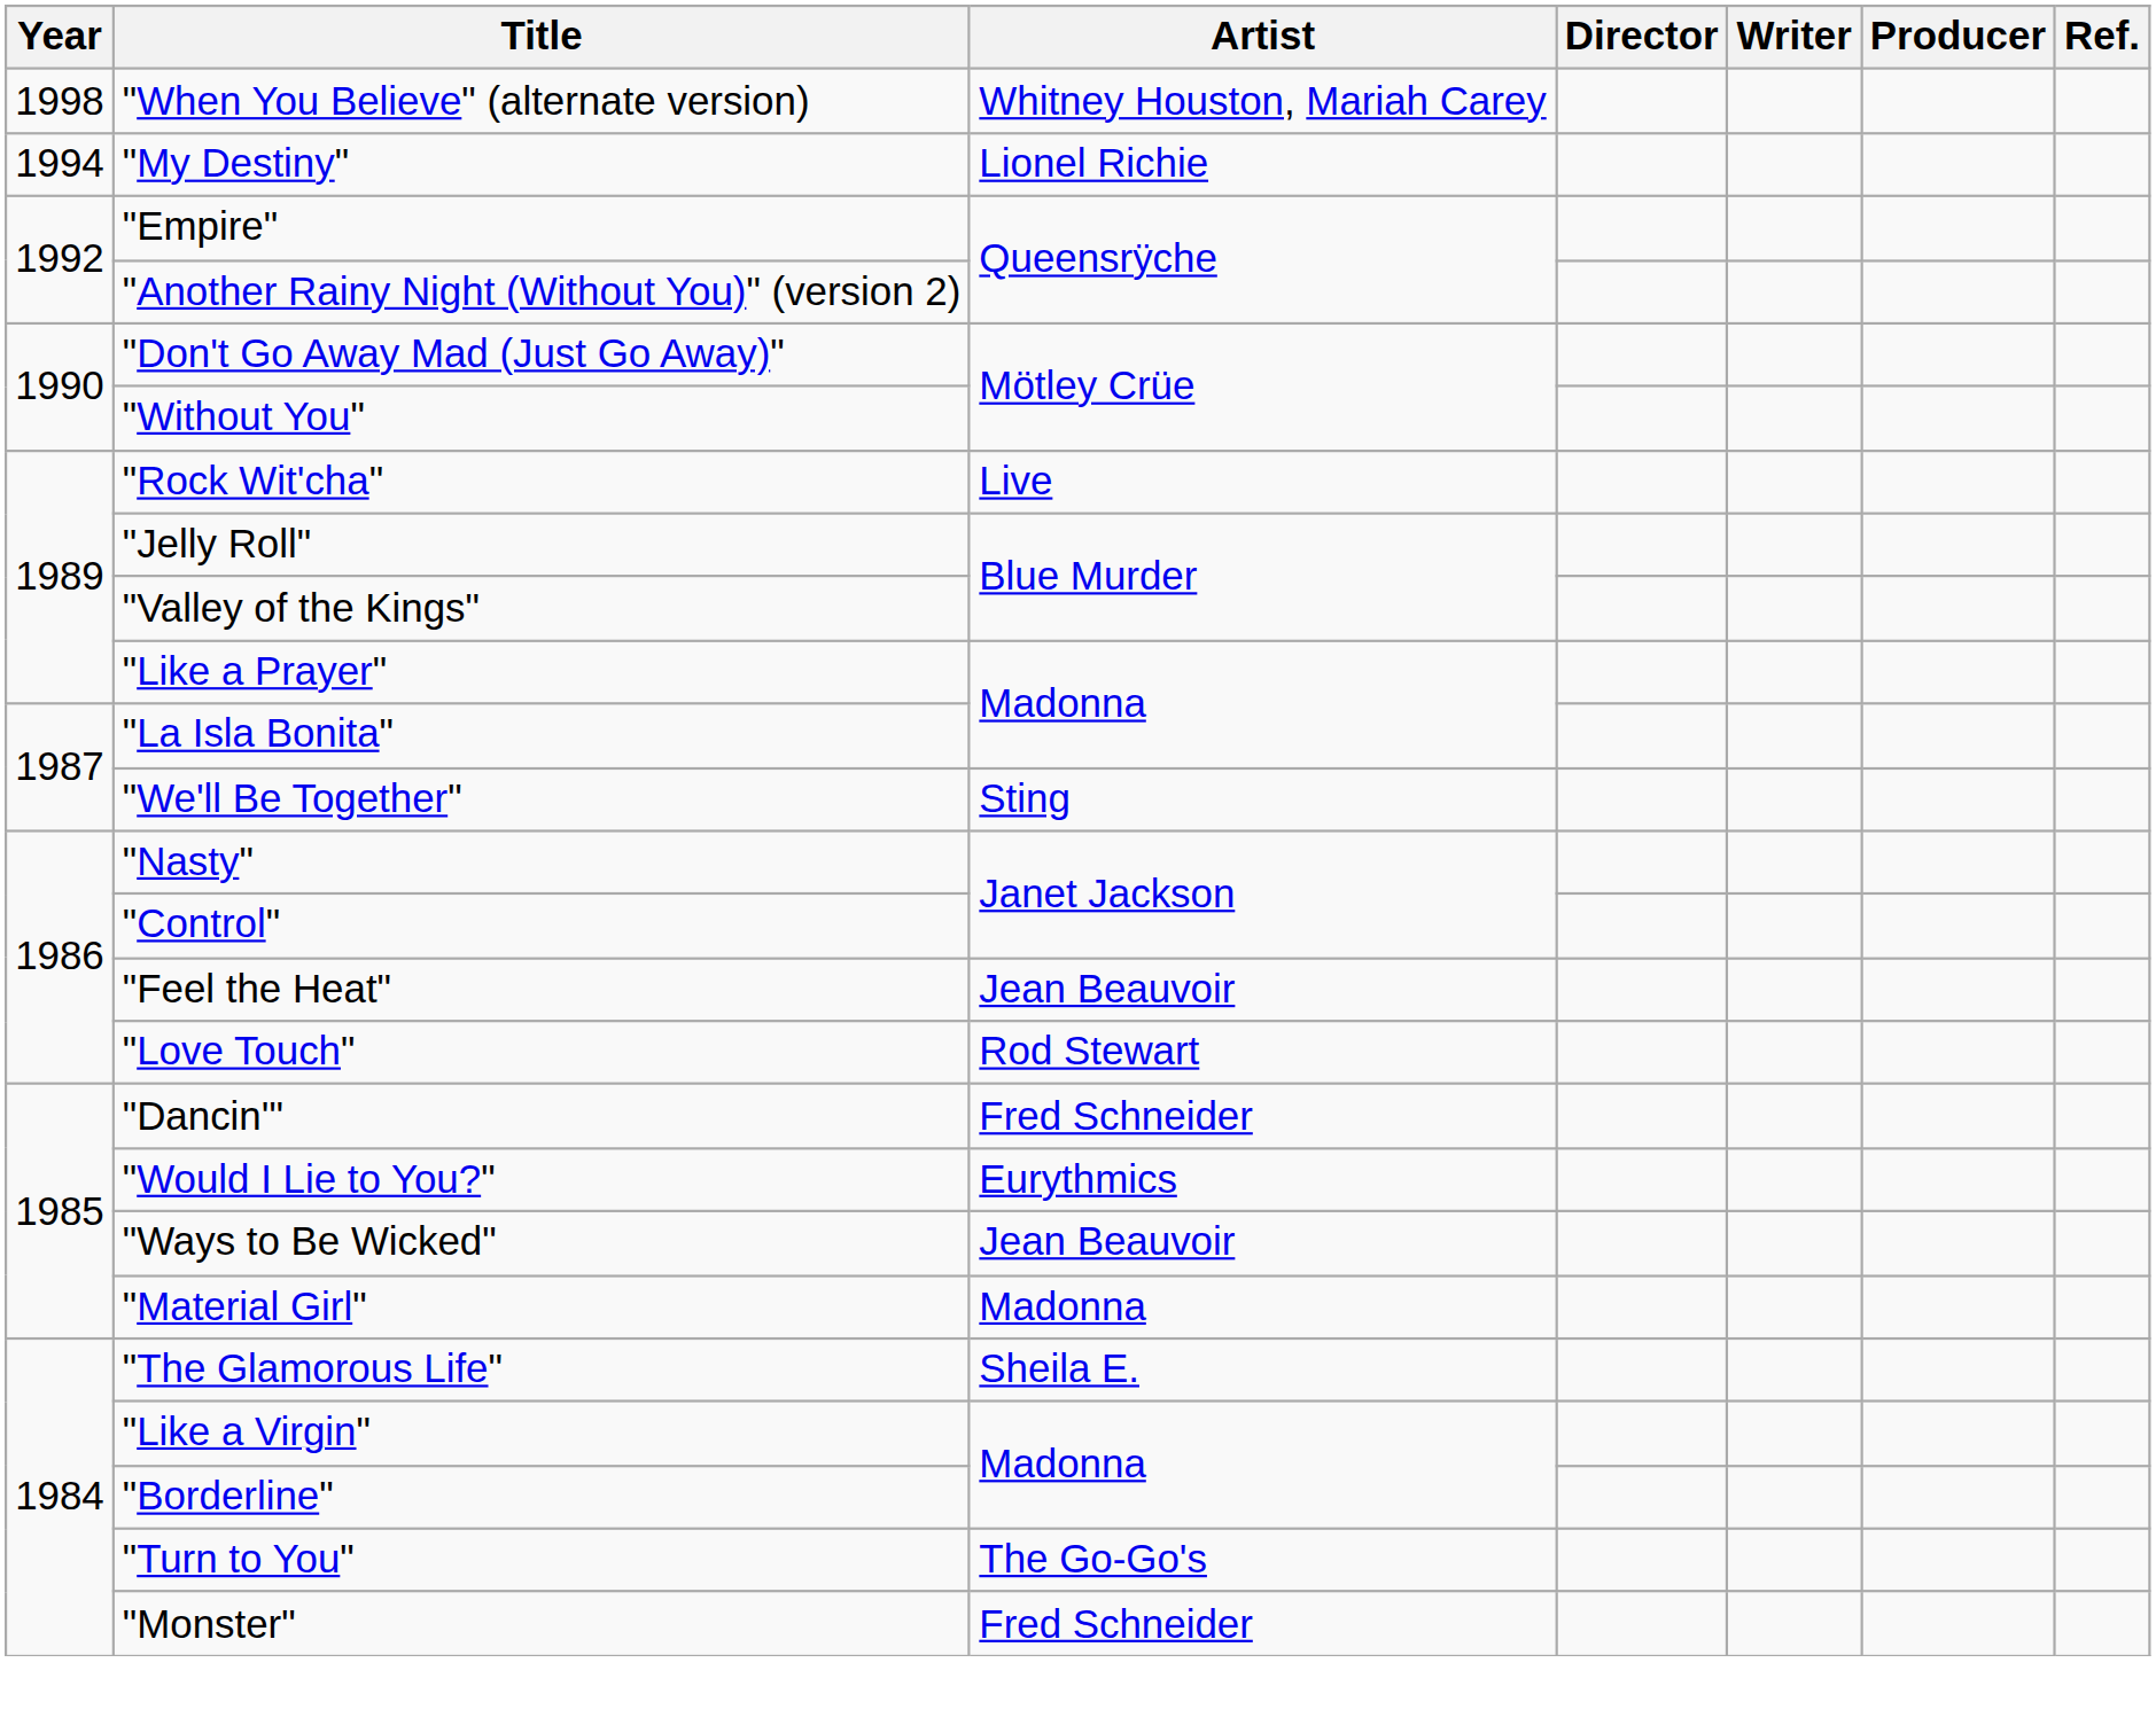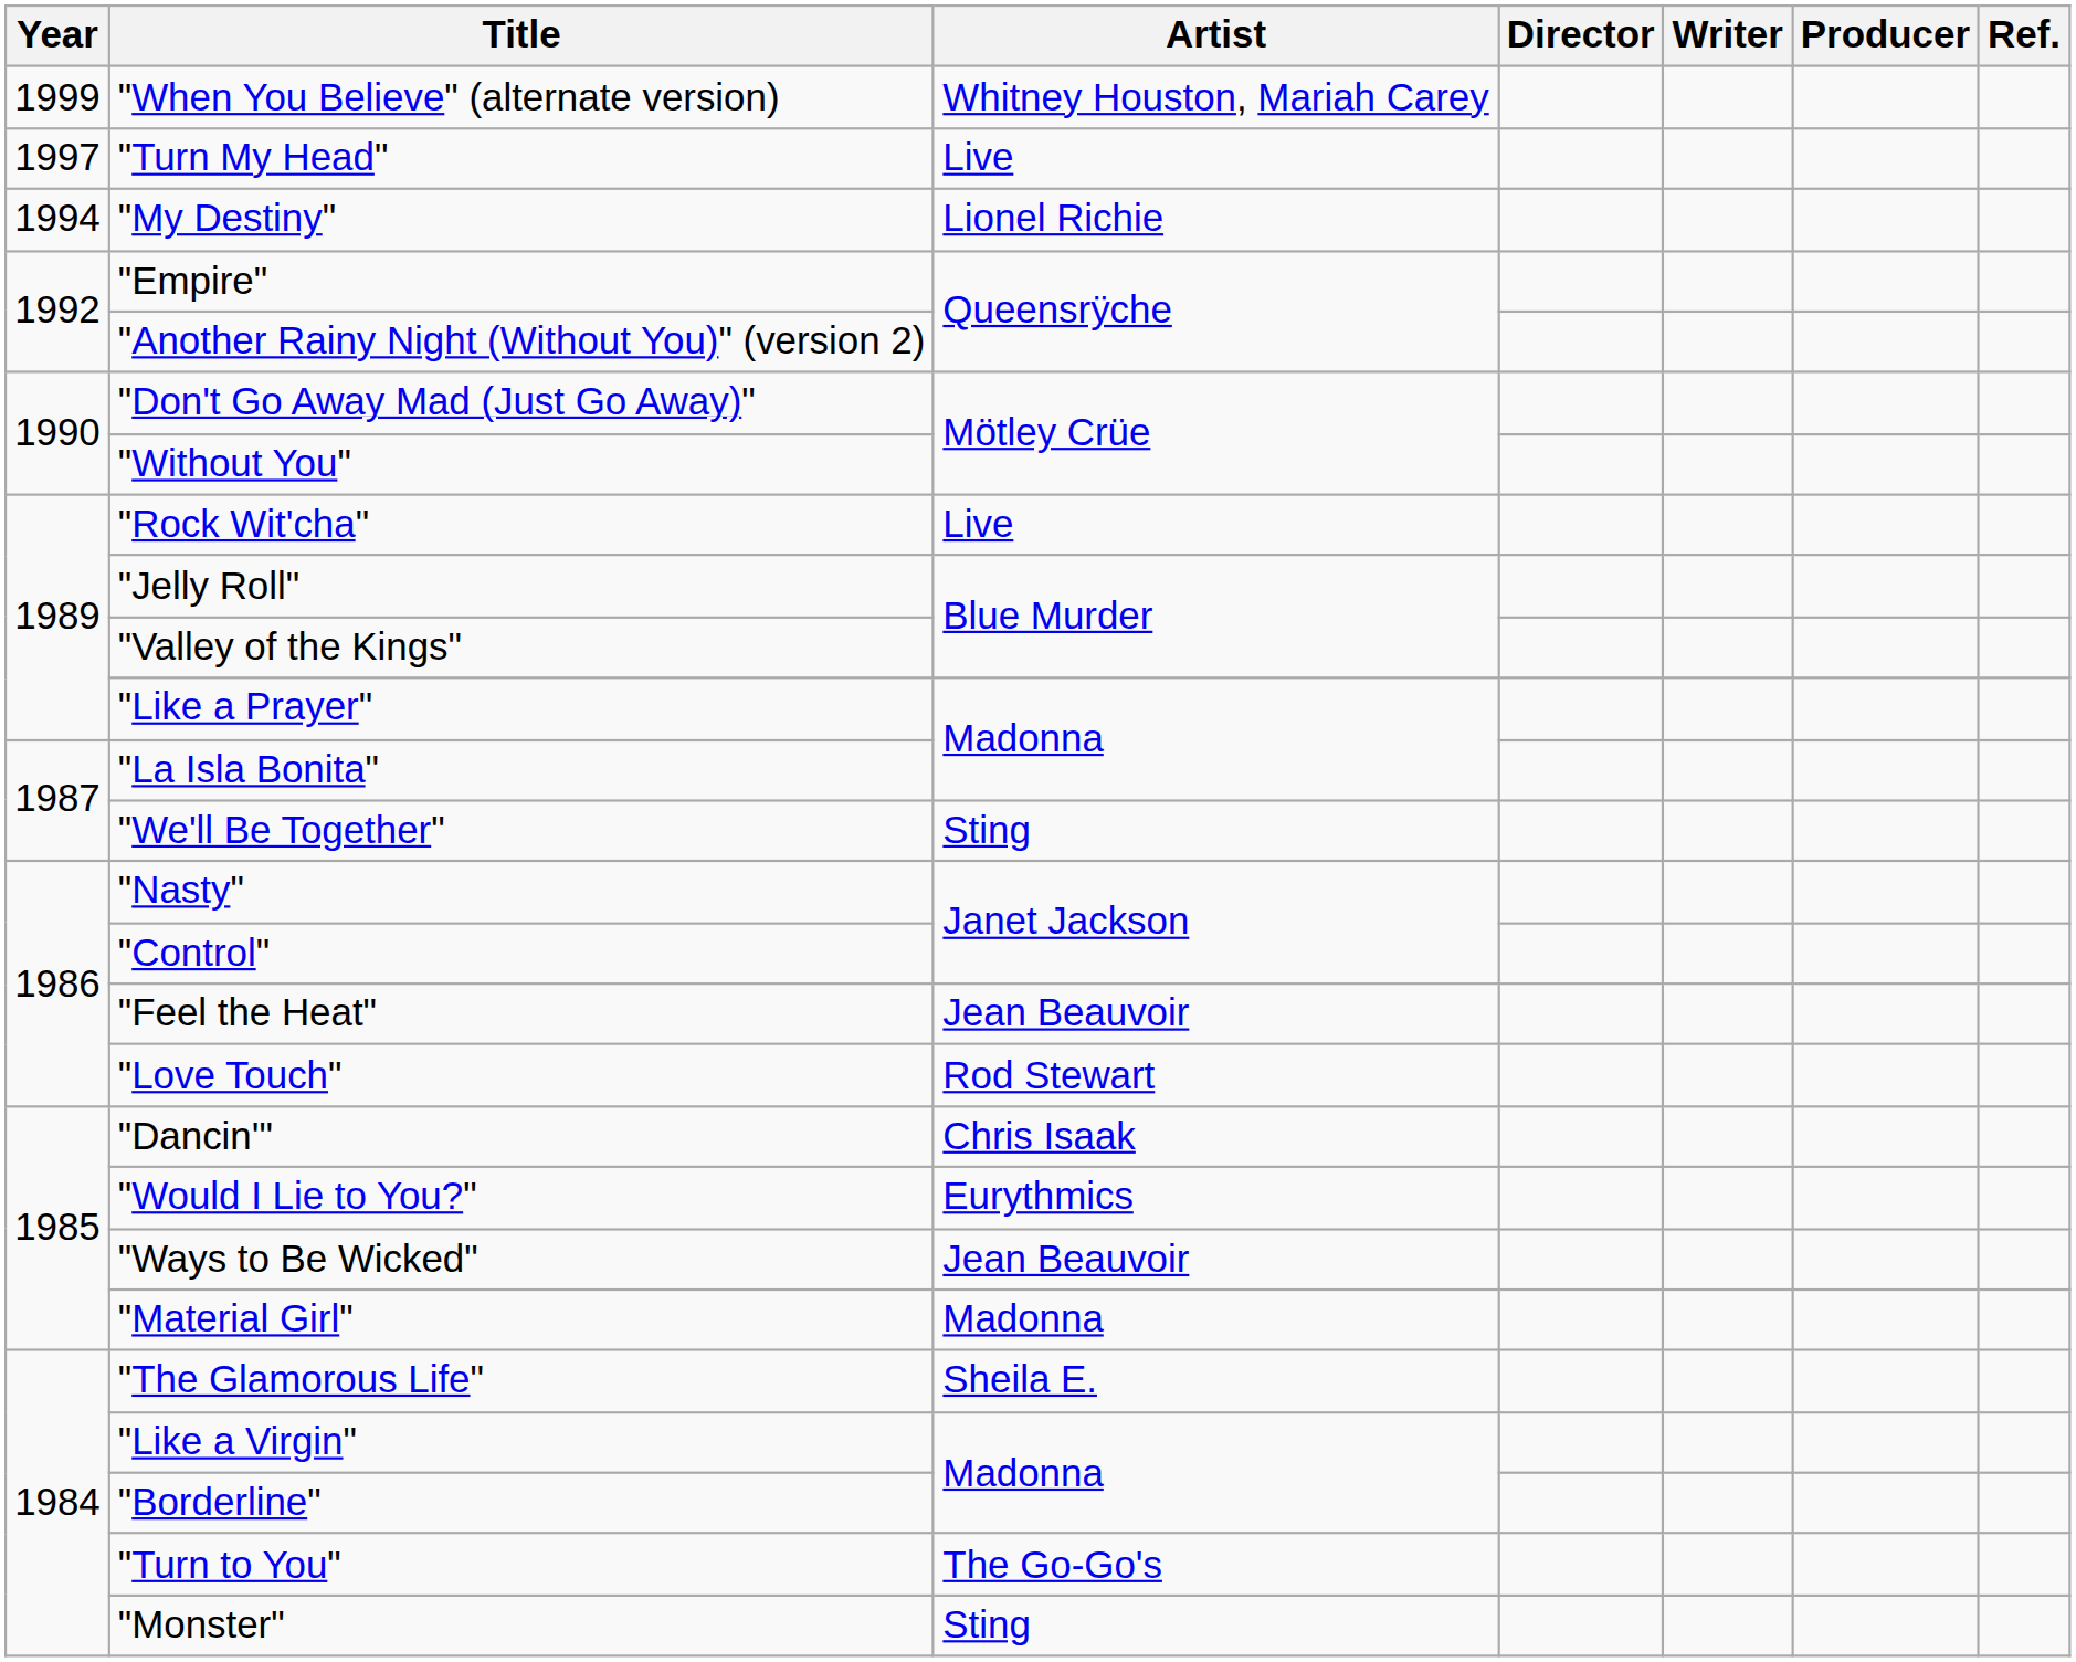 <table class="wikitable">
 <tr>
 <th>Year</th>
 <th>Title</th>
 <th>Artist</th>
 <th>Director</th>
 <th>Writer</th>
 <th>Producer</th>
 <th>Ref.</th>
 </tr>
 <tr>
-<td>1998</td>
+<td>1999</td>
 <td>"<a href='#'>When You Believe</a>" (alternate version)</td>
 <td><a href='#'>Whitney Houston</a>, <a href='#'>Mariah Carey</a></td>
+<td></td>
+<td></td>
+<td></td>
+<td></td>
+</tr>
+<tr>
+<td>1997</td>
+<td>"<a href='#'>Turn My Head</a>"</td>
+<td><a href='#'>Live</a></td>
 <td></td>
 <td></td>
 <td></td>
 <td></td>
 </tr>
 <tr>
 <td>1994</td>
 <td>"<a href='#'>My Destiny</a>"</td>
 <td><a href='#'>Lionel Richie</a></td>
 <td></td>
 <td></td>
 <td></td>
 <td></td>
 </tr>
 <tr>
 <td rowspan="2">1992</td>
 <td>"Empire"</td>
 <td rowspan=2><a href='#'>Queensrÿche</a></td>
 <td></td>
 <td></td>
 <td></td>
 <td></td>
 </tr>
 <tr>
 <td>"<a href='#'>Another Rainy Night (Without You)</a>" (version 2)</td>
 <td></td>
 <td></td>
 <td></td>
 <td></td>
 </tr>
 <tr>
 <td rowspan="2">1990</td>
 <td>"<a href='#'>Don't Go Away Mad (Just Go Away)</a>"</td>
 <td rowspan=2><a href='#'>Mötley Crüe</a></td>
 <td></td>
 <td></td>
 <td></td>
 <td></td>
 </tr>
 <tr>
 <td>"<a href='#'>Without You</a>"</td>
 <td></td>
 <td></td>
 <td></td>
 <td></td>
 </tr>
 <tr>
 <td rowspan="4">1989</td>
 <td>"<a href='#'>Rock Wit'cha</a>"</td>
 <td><a href='#'>Live</a></td>
 <td></td>
 <td></td>
 <td></td>
 <td></td>
 </tr>
 <tr>
 <td>"Jelly Roll"</td>
 <td rowspan=2><a href='#'>Blue Murder</a></td>
 <td></td>
 <td></td>
 <td></td>
 <td></td>
 </tr>
 <tr>
 <td>"Valley of the Kings"</td>
 <td></td>
 <td></td>
 <td></td>
 <td></td>
 </tr>
 <tr>
 <td>"<a href='#'>Like a Prayer</a>"</td>
 <td rowspan=2><a href='#'>Madonna</a></td>
 <td></td>
 <td></td>
 <td></td>
 <td></td>
 </tr>
 <tr>
 <td rowspan="2">1987</td>
 <td>"<a href='#'>La Isla Bonita</a>"</td>
 <td></td>
 <td></td>
 <td></td>
 <td></td>
 </tr>
 <tr>
 <td>"<a href='#'>We'll Be Together</a>"</td>
 <td><a href='#'>Sting</a></td>
 <td></td>
 <td></td>
 <td></td>
 <td></td>
 </tr>
 <tr>
 <td rowspan="4">1986</td>
 <td>"<a href='#'>Nasty</a>"</td>
 <td rowspan=2><a href='#'>Janet Jackson</a></td>
 <td></td>
 <td></td>
 <td></td>
 <td></td>
 </tr>
 <tr>
 <td>"<a href='#'>Control</a>"</td>
 <td></td>
 <td></td>
 <td></td>
 <td></td>
 </tr>
 <tr>
 <td>"Feel the Heat"</td>
 <td><a href='#'>Jean Beauvoir</a></td>
 <td></td>
 <td></td>
 <td></td>
 <td></td>
 </tr>
 <tr>
 <td>"<a href='#'>Love Touch</a>"</td>
 <td><a href='#'>Rod Stewart</a></td>
 <td></td>
 <td></td>
 <td></td>
 <td></td>
 </tr>
 <tr>
 <td rowspan="4">1985</td>
 <td>"Dancin'"</td>
-<td><a href='#'>Fred Schneider</a></td>
+<td><a href='#'>Chris Isaak</a></td>
 <td></td>
 <td></td>
 <td></td>
 <td></td>
 </tr>
 <tr>
 <td>"<a href='#'>Would I Lie to You?</a>"</td>
 <td><a href='#'>Eurythmics</a></td>
 <td></td>
 <td></td>
 <td></td>
 <td></td>
 </tr>
 <tr>
 <td>"Ways to Be Wicked"</td>
 <td><a href='#'>Jean Beauvoir</a></td>
 <td></td>
 <td></td>
 <td></td>
 <td></td>
 </tr>
 <tr>
 <td>"<a href='#'>Material Girl</a>"</td>
 <td><a href='#'>Madonna</a></td>
 <td></td>
 <td></td>
 <td></td>
 <td></td>
 </tr>
 <tr>
 <td rowspan="5">1984</td>
 <td>"<a href='#'>The Glamorous Life</a>"</td>
 <td><a href='#'>Sheila E.</a></td>
 <td></td>
 <td></td>
 <td></td>
 <td></td>
 </tr>
 <tr>
 <td>"<a href='#'>Like a Virgin</a>"</td>
 <td rowspan=2><a href='#'>Madonna</a></td>
 <td></td>
 <td></td>
 <td></td>
 <td></td>
 </tr>
 <tr>
 <td>"<a href='#'>Borderline</a>"</td>
 <td></td>
 <td></td>
 <td></td>
 <td></td>
 </tr>
 <tr>
 <td>"<a href='#'>Turn to You</a>"</td>
 <td><a href='#'>The Go-Go's</a></td>
 <td></td>
 <td></td>
 <td></td>
 <td></td>
 </tr>
 <tr>
 <td>"Monster"</td>
-<td><a href='#'>Fred Schneider</a></td>
+<td><a href='#'>Sting</a></td>
 <td></td>
 <td></td>
 <td></td>
 <td></td>
 </tr>
 </table>
